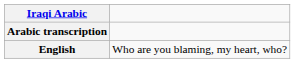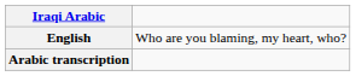 <table class="wikitable">
 <tr>
 <th><a href='#'>Iraqi Arabic</a></th>
 <td><div></div></td>
 </tr>
 <tr>
+<th>English</th>
+<td>Who are you blaming, my heart, who?</td>
+</tr>
+<tr>
 <th>Arabic transcription</th>
 <td></td>
 </tr>
-<tr>
-<th>English</th>
-<td>Who are you blaming, my heart, who?</td>
-</tr>
 </table>
